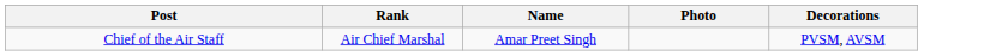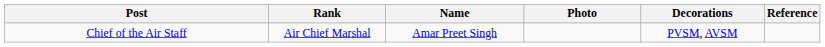 <table class="wikitable" style="text-align:center">
 <tr style="background:#ccc;">
 <th scope="col" style="width: 350px;">Post</th>
 <th scope="col" style="width: 150px;">Rank</th>
 <th scope="col" style="width: 180px;">Name</th>
 <th scope="col" style="width: 150px;">Photo</th>
 <th scope="col" style="width: 160px;">Decorations</th>
+<th scope="col" style="width: 5px;">Reference</th>
 </tr>
 <tr>
 <td><a href='#'>Chief of the Air Staff</a></td>
 <td><a href='#'>Air Chief Marshal</a></td>
 <td><a href='#'>Amar Preet Singh</a></td>
 <td></td>
 <td><a href='#'>PVSM</a>, <a href='#'>AVSM</a></td>
+<td></td>
 </tr>
 </table>
